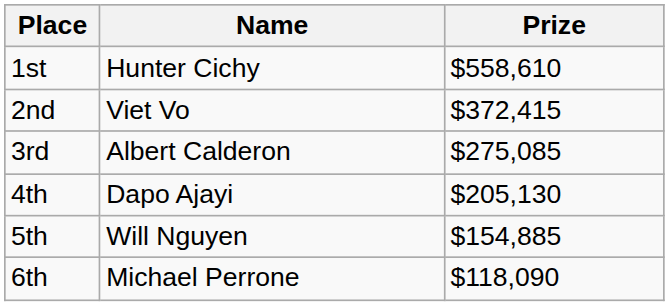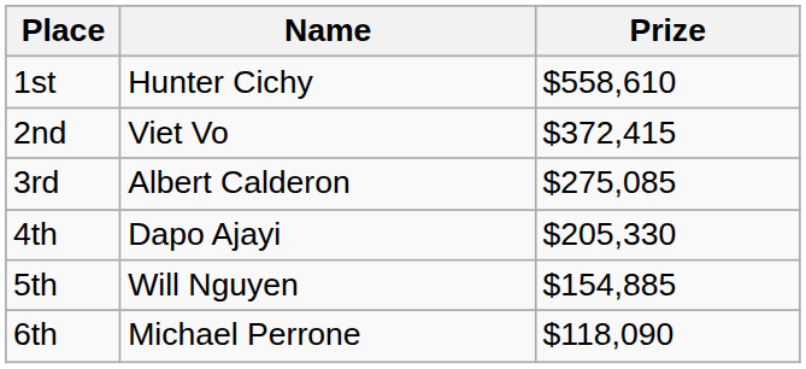 <table class="wikitable">
 <tr>
 <th style="width:50px;">Place</th>
 <th style="width:200px;">Name</th>
 <th style="width:125px;">Prize</th>
 </tr>
 <tr>
 <td>1st</td>
 <td> Hunter Cichy</td>
 <td>$558,610</td>
 </tr>
 <tr>
 <td>2nd</td>
 <td> Viet Vo</td>
 <td>$372,415</td>
 </tr>
 <tr>
 <td>3rd</td>
 <td> Albert Calderon</td>
 <td>$275,085</td>
 </tr>
 <tr>
 <td>4th</td>
 <td> Dapo Ajayi</td>
-<td>$205,130</td>
+<td>$205,330</td>
 </tr>
 <tr>
 <td>5th</td>
 <td> Will Nguyen</td>
 <td>$154,885</td>
 </tr>
 <tr>
 <td>6th</td>
 <td> Michael Perrone</td>
 <td>$118,090</td>
 </tr>
 </table>
